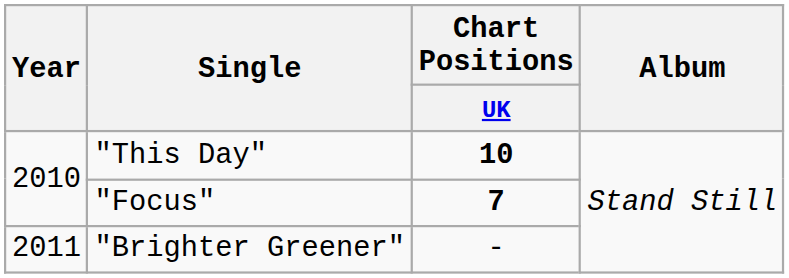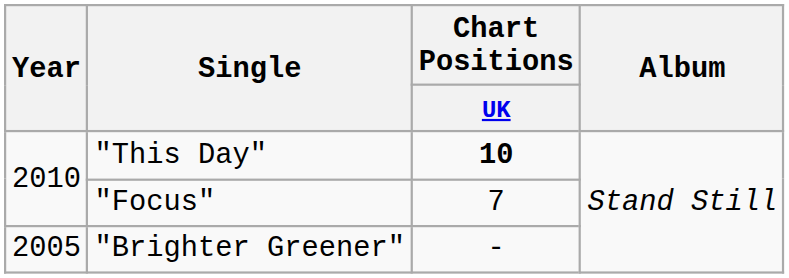 <table class="wikitable" style=text-align:center;>
 <tr>
 <th rowspan=2>Year</th>
 <th rowspan=2>Single</th>
 <th>Chart Positions</th>
 <th rowspan=2>Album</th>
 </tr>
 <tr>
 <th width=40><small><a href='#'>UK</a></small><br></th>
 </tr>
 <tr>
 <td rowspan="2">2010</td>
 <td align="left">"This Day"</td>
 <td style="text-align:center;"><strong>10</strong></td>
 <td rowspan="3"><em>Stand Still</em></td>
 </tr>
 <tr>
 <td align="left">"Focus"</td>
-<td style="text-align:center;"><strong>7</strong></td>
+<td style="text-align:center;">7</td>
 </tr>
 <tr>
-<td>2011</td>
+<td>2005</td>
 <td align="left">"Brighter Greener"</td>
 <td style="text-align:center;">-</td>
 </tr>
 </table>
